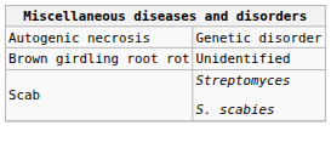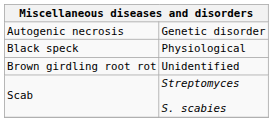 <table class="wikitable" style="clear">
 <tr>
 <th colspan=2><strong>Miscellaneous diseases and disorders</strong><br></th>
 </tr>
 <tr>
 <td>Autogenic necrosis</td>
 <td>Genetic disorder</td>
+</tr>
+<tr>
+<td>Black speck</td>
+<td>Physiological</td>
 </tr>
 <tr>
 <td>Brown girdling root rot</td>
 <td>Unidentified</td>
 </tr>
 <tr>
 <td>Scab</td>
 <td><em>Streptomyces</em><br><br><em>S. scabies</em></td>
 </tr>
 <tr>
 </tr>
 </table>
